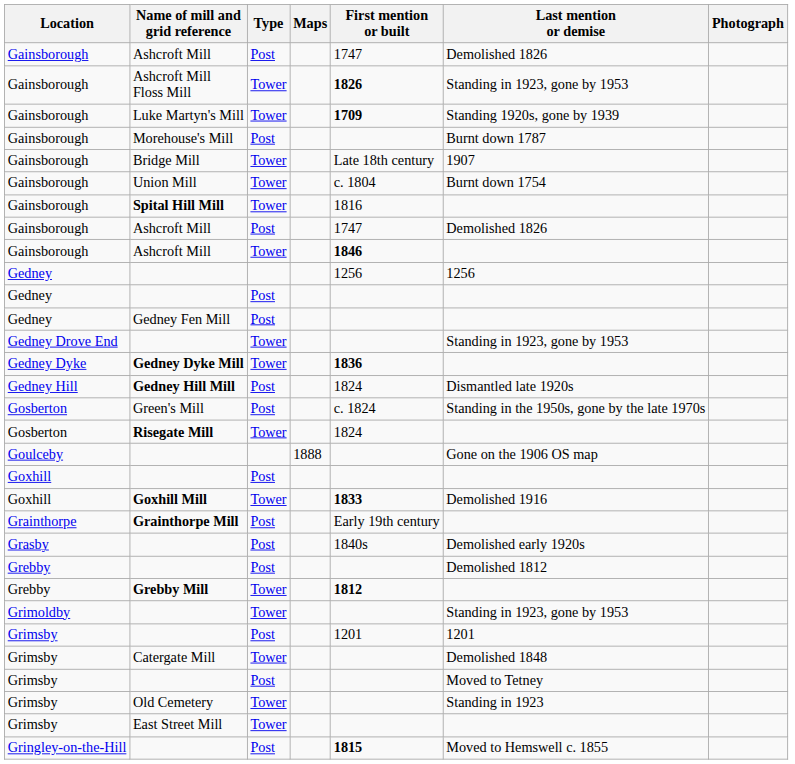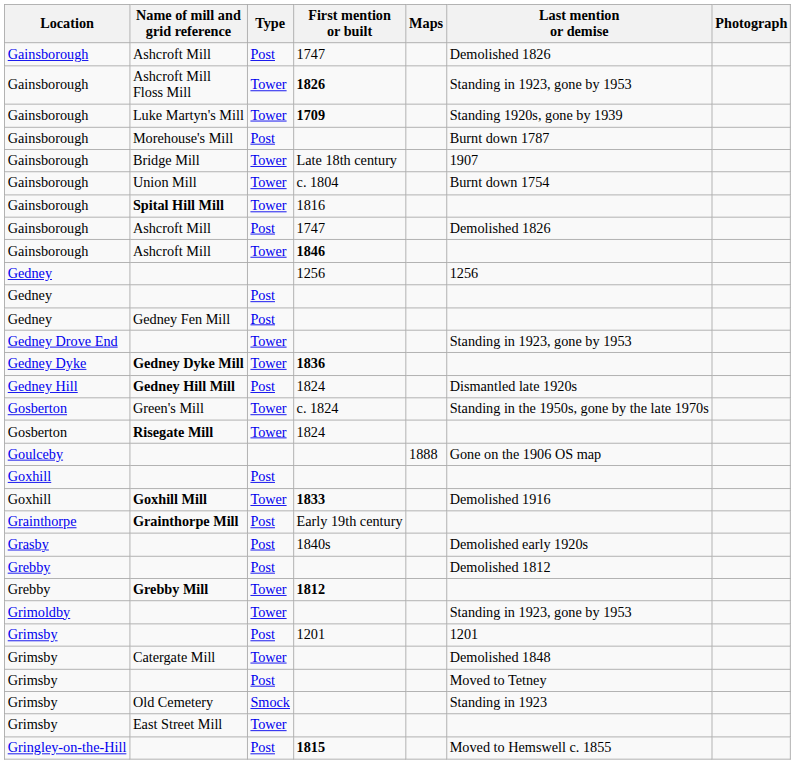 <table class="wikitable">
 <tr>
 <th>Location</th>
 <th>Name of mill and<br>grid reference</th>
 <th>Type</th>
+<th>First mention<br>or built</th>
 <th>Maps</th>
-<th>First mention<br>or built</th>
 <th>Last mention<br> or demise</th>
 <th>Photograph</th>
 </tr>
 <tr>
 <td><a href='#'>Gainsborough</a></td>
 <td>Ashcroft Mill</td>
 <td><a href='#'>Post</a></td>
+<td>1747</td>
 <td></td>
-<td>1747</td>
 <td>Demolished 1826</td>
 <td></td>
 </tr>
 <tr>
 <td>Gainsborough</td>
 <td>Ashcroft Mill<br>Floss Mill</td>
 <td><a href='#'>Tower</a></td>
+<td><strong>1826</strong></td>
 <td></td>
-<td><strong>1826</strong></td>
 <td>Standing in 1923, gone by 1953</td>
 <td></td>
 </tr>
 <tr>
 <td>Gainsborough</td>
 <td>Luke Martyn's Mill</td>
 <td><a href='#'>Tower</a></td>
+<td><strong>1709</strong></td>
 <td></td>
-<td><strong>1709</strong></td>
 <td>Standing 1920s, gone by 1939</td>
 <td></td>
 </tr>
 <tr>
 <td>Gainsborough</td>
 <td>Morehouse's Mill</td>
 <td><a href='#'>Post</a></td>
 <td></td>
 <td></td>
 <td>Burnt down 1787</td>
 <td></td>
 </tr>
 <tr>
 <td>Gainsborough</td>
 <td>Bridge Mill</td>
 <td><a href='#'>Tower</a></td>
+<td>Late 18th century</td>
 <td></td>
-<td>Late 18th century</td>
 <td> 1907</td>
 <td></td>
 </tr>
 <tr>
 <td>Gainsborough</td>
 <td>Union Mill<br></td>
 <td><a href='#'>Tower</a></td>
+<td>c. 1804</td>
 <td></td>
-<td>c. 1804</td>
 <td>Burnt down 1754</td>
 <td></td>
 </tr>
 <tr>
 <td>Gainsborough</td>
 <td><strong>Spital Hill Mill</strong><br></td>
 <td><a href='#'>Tower</a></td>
+<td>1816</td>
 <td></td>
-<td>1816</td>
 <td></td>
 <td></td>
 </tr>
 <tr>
 <td>Gainsborough</td>
 <td>Ashcroft Mill</td>
 <td><a href='#'>Post</a></td>
+<td>1747</td>
 <td></td>
-<td>1747</td>
 <td>Demolished 1826</td>
 <td></td>
 </tr>
 <tr>
 <td>Gainsborough</td>
 <td>Ashcroft Mill</td>
 <td><a href='#'>Tower</a></td>
+<td><strong>1846</strong></td>
 <td></td>
-<td><strong>1846</strong></td>
 <td></td>
 <td></td>
 </tr>
 <tr>
 <td><a href='#'>Gedney</a></td>
 <td></td>
 <td></td>
+<td>1256</td>
 <td></td>
-<td>1256</td>
 <td>1256</td>
 <td></td>
 </tr>
 <tr>
 <td>Gedney</td>
 <td></td>
 <td><a href='#'>Post</a></td>
 <td></td>
 <td></td>
 <td></td>
 <td></td>
 </tr>
 <tr>
 <td>Gedney</td>
 <td>Gedney Fen Mill</td>
 <td><a href='#'>Post</a></td>
 <td></td>
 <td></td>
 <td></td>
 <td></td>
 </tr>
 <tr>
 <td><a href='#'>Gedney Drove End</a></td>
 <td></td>
 <td><a href='#'>Tower</a></td>
 <td></td>
 <td></td>
 <td>Standing in 1923, gone by 1953</td>
 <td></td>
 </tr>
 <tr>
 <td><a href='#'>Gedney Dyke</a></td>
 <td><strong>Gedney Dyke Mill</strong><br></td>
 <td><a href='#'>Tower</a></td>
+<td><strong>1836</strong></td>
 <td></td>
-<td><strong>1836</strong></td>
 <td></td>
 <td></td>
 </tr>
 <tr>
 <td><a href='#'>Gedney Hill</a></td>
 <td><strong>Gedney Hill Mill</strong><br></td>
 <td><a href='#'>Post</a></td>
+<td>1824</td>
 <td></td>
-<td>1824</td>
 <td>Dismantled late 1920s<br></td>
 <td></td>
 </tr>
 <tr>
 <td><a href='#'>Gosberton</a></td>
 <td>Green's Mill<br></td>
-<td><a href='#'>Post</a></td>
+<td><a href='#'>Tower</a></td>
+<td>c. 1824</td>
 <td></td>
-<td>c. 1824</td>
 <td>Standing in the 1950s, gone by the late 1970s</td>
 <td></td>
 </tr>
 <tr>
 <td>Gosberton</td>
 <td><strong>Risegate Mill</strong><br></td>
 <td><a href='#'>Tower</a></td>
+<td>1824</td>
 <td></td>
-<td>1824</td>
 <td></td>
 <td></td>
 </tr>
 <tr>
 <td><a href='#'>Goulceby</a></td>
 <td></td>
 <td></td>
+<td></td>
 <td>1888</td>
-<td></td>
 <td>Gone on the 1906 OS map</td>
 <td></td>
 </tr>
 <tr>
 <td><a href='#'>Goxhill</a></td>
 <td></td>
 <td><a href='#'>Post</a></td>
 <td></td>
 <td></td>
 <td></td>
 <td></td>
 </tr>
 <tr>
 <td>Goxhill</td>
 <td><strong>Goxhill Mill</strong><br></td>
 <td><a href='#'>Tower</a></td>
+<td><strong>1833</strong></td>
 <td></td>
-<td><strong>1833</strong></td>
 <td>Demolished 1916</td>
 <td></td>
 </tr>
 <tr>
 <td><a href='#'>Grainthorpe</a></td>
 <td><strong>Grainthorpe Mill</strong> <br></td>
 <td><a href='#'>Post</a></td>
+<td>Early 19th century</td>
 <td></td>
-<td>Early 19th century</td>
 <td></td>
 <td></td>
 </tr>
 <tr>
 <td><a href='#'>Grasby</a></td>
 <td></td>
 <td><a href='#'>Post</a></td>
+<td>1840s</td>
 <td></td>
-<td>1840s</td>
 <td>Demolished early 1920s<br></td>
 <td></td>
 </tr>
 <tr>
 <td><a href='#'>Grebby</a></td>
 <td></td>
 <td><a href='#'>Post</a></td>
 <td></td>
 <td></td>
 <td>Demolished 1812</td>
 <td></td>
 </tr>
 <tr>
 <td>Grebby</td>
 <td><strong>Grebby Mill</strong><br></td>
 <td><a href='#'>Tower</a></td>
+<td><strong>1812</strong></td>
 <td></td>
-<td><strong>1812</strong></td>
 <td></td>
 <td></td>
 </tr>
 <tr>
 <td><a href='#'>Grimoldby</a></td>
 <td></td>
 <td><a href='#'>Tower</a></td>
 <td></td>
 <td></td>
 <td>Standing in 1923, gone by 1953</td>
 <td></td>
 </tr>
 <tr>
 <td><a href='#'>Grimsby</a></td>
 <td></td>
 <td><a href='#'>Post</a></td>
+<td>1201</td>
 <td></td>
-<td>1201</td>
 <td>1201</td>
 <td></td>
 </tr>
 <tr>
 <td>Grimsby</td>
 <td>Catergate Mill</td>
 <td><a href='#'>Tower</a></td>
 <td></td>
 <td></td>
 <td>Demolished 1848</td>
 <td></td>
 </tr>
 <tr>
 <td>Grimsby</td>
 <td></td>
 <td><a href='#'>Post</a></td>
 <td></td>
 <td></td>
 <td>Moved to Tetney</td>
 <td></td>
 </tr>
 <tr>
 <td>Grimsby</td>
 <td>Old Cemetery</td>
-<td><a href='#'>Tower</a></td>
+<td><a href='#'>Smock</a></td>
 <td></td>
 <td></td>
 <td>Standing in 1923</td>
 <td></td>
 </tr>
 <tr>
 <td>Grimsby</td>
 <td>East Street Mill</td>
 <td><a href='#'>Tower</a></td>
 <td></td>
 <td></td>
 <td></td>
 <td></td>
 </tr>
 <tr>
 <td><a href='#'>Gringley-on-the-Hill</a></td>
 <td></td>
 <td><a href='#'>Post</a></td>
+<td><strong>1815</strong></td>
 <td></td>
-<td><strong>1815</strong></td>
 <td>Moved to Hemswell c. 1855</td>
 <td></td>
 </tr>
 </table>
